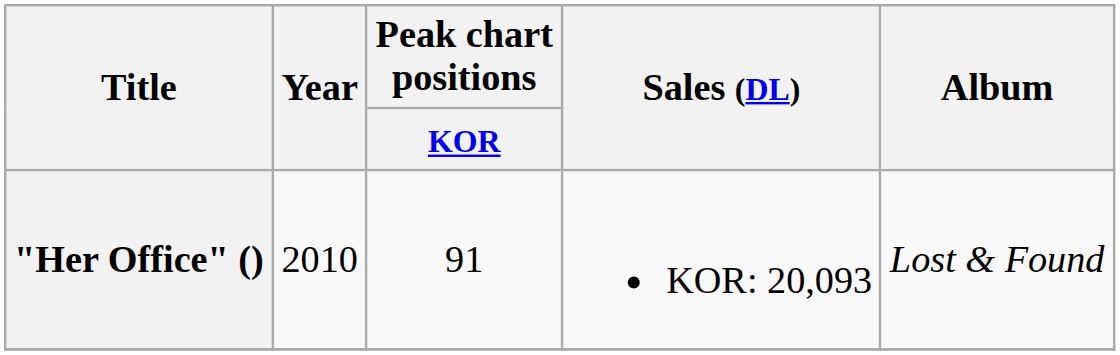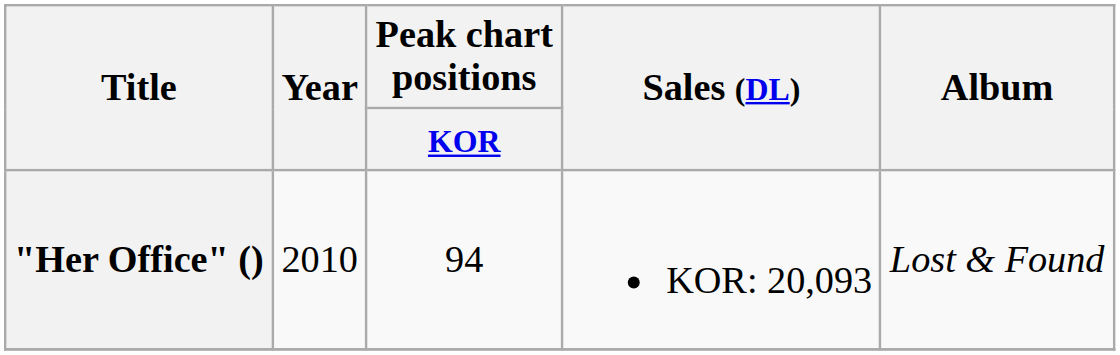 <table class="wikitable plainrowheaders" style="text-align:center;">
 <tr>
 <th scope="col" rowspan="2">Title</th>
 <th scope="col" rowspan="2">Year</th>
 <th scope="col" colspan="1">Peak chart <br> positions</th>
 <th scope="col" rowspan="2">Sales <small>(<a href='#'>DL</a>)</small></th>
 <th scope="col" rowspan="2">Album</th>
 </tr>
 <tr>
 <th><small><a href='#'>KOR</a></small><br></th>
 </tr>
 <tr>
 <th scope="row">"Her Office" ()<br></th>
 <td>2010</td>
-<td>91</td>
+<td>94</td>
 <td><br><ul><li>KOR: 20,093</li></ul></td>
 <td><em>Lost & Found</em></td>
 </tr>
 <tr>
 </tr>
 </table>
